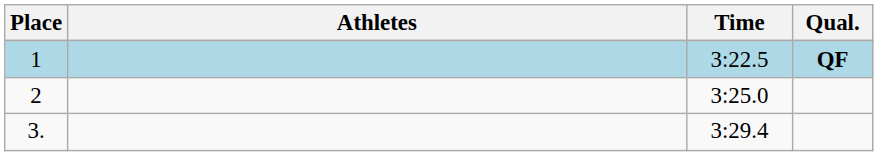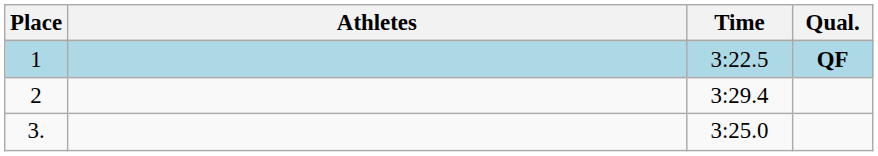 <table class=wikitable style="text-align:center">
 <tr>
 <th width=20>Place</th>
 <th width=470>Athletes</th>
 <th width=70>Time</th>
 <th width=50>Qual.</th>
 </tr>
 <tr>
 </tr>
 <tr bgcolor=lightblue>
 <td>1</td>
 <td align=left></td>
 <td>3:22.5</td>
 <td><strong>QF</strong></td>
 </tr>
 <tr>
 <td>2</td>
 <td align=left></td>
-<td>3:25.0</td>
+<td>3:29.4</td>
 <td></td>
 </tr>
 <tr>
 <td>3.</td>
 <td align=left></td>
-<td>3:29.4</td>
+<td>3:25.0</td>
 <td></td>
 </tr>
 </table>
